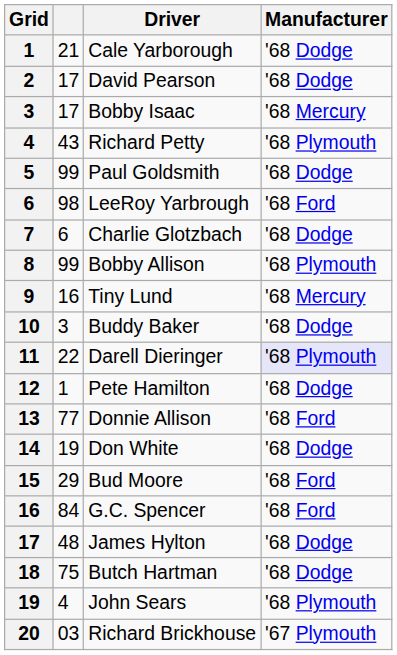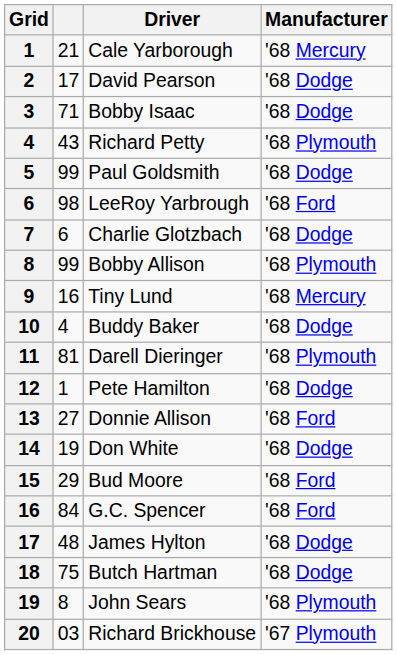 <table class="wikitable">
 <tr>
 <th>Grid</th>
 <th></th>
 <th>Driver</th>
 <th>Manufacturer</th>
 </tr>
 <tr>
 <th>1</th>
 <td>21</td>
 <td>Cale Yarborough</td>
-<td>'68 <a href='#'>Dodge</a></td>
+<td>'68 <a href='#'>Mercury</a></td>
 </tr>
 <tr>
 <th>2</th>
 <td>17</td>
 <td>David Pearson</td>
 <td>'68 <a href='#'>Dodge</a></td>
 </tr>
 <tr>
 <th>3</th>
-<td>17</td>
+<td>71</td>
 <td>Bobby Isaac</td>
-<td>'68 <a href='#'>Mercury</a></td>
+<td>'68 <a href='#'>Dodge</a></td>
 </tr>
 <tr>
 <th>4</th>
 <td>43</td>
 <td>Richard Petty</td>
 <td>'68 <a href='#'>Plymouth</a></td>
 </tr>
 <tr>
 <th>5</th>
 <td>99</td>
 <td>Paul Goldsmith</td>
 <td>'68 <a href='#'>Dodge</a></td>
 </tr>
 <tr>
 <th>6</th>
 <td>98</td>
 <td>LeeRoy Yarbrough</td>
 <td>'68 <a href='#'>Ford</a></td>
 </tr>
 <tr>
 <th>7</th>
 <td>6</td>
 <td>Charlie Glotzbach</td>
 <td>'68 <a href='#'>Dodge</a></td>
 </tr>
 <tr>
 <th>8</th>
 <td>99</td>
 <td>Bobby Allison</td>
 <td>'68 <a href='#'>Plymouth</a></td>
 </tr>
 <tr>
 <th>9</th>
 <td>16</td>
 <td>Tiny Lund</td>
 <td>'68 <a href='#'>Mercury</a></td>
 </tr>
 <tr>
 <th>10</th>
-<td>3</td>
+<td>4</td>
 <td>Buddy Baker</td>
 <td>'68 <a href='#'>Dodge</a></td>
 </tr>
 <tr>
 <th>11</th>
-<td>22</td>
+<td>81</td>
 <td>Darell Dieringer</td>
-<td style="background: lavender;">'68 <a href='#'>Plymouth</a></td>
+<td>'68 <a href='#'>Plymouth</a></td>
 </tr>
 <tr>
 <th>12</th>
 <td>1</td>
 <td>Pete Hamilton</td>
 <td>'68 <a href='#'>Dodge</a></td>
 </tr>
 <tr>
 <th>13</th>
-<td>77</td>
+<td>27</td>
 <td>Donnie Allison</td>
 <td>'68 <a href='#'>Ford</a></td>
 </tr>
 <tr>
 <th>14</th>
 <td>19</td>
 <td>Don White</td>
 <td>'68 <a href='#'>Dodge</a></td>
 </tr>
 <tr>
 <th>15</th>
 <td>29</td>
 <td>Bud Moore</td>
 <td>'68 <a href='#'>Ford</a></td>
 </tr>
 <tr>
 <th>16</th>
 <td>84</td>
 <td>G.C. Spencer</td>
 <td>'68 <a href='#'>Ford</a></td>
 </tr>
 <tr>
 <th>17</th>
 <td>48</td>
 <td>James Hylton</td>
 <td>'68 <a href='#'>Dodge</a></td>
 </tr>
 <tr>
 <th>18</th>
 <td>75</td>
 <td>Butch Hartman</td>
 <td>'68 <a href='#'>Dodge</a></td>
 </tr>
 <tr>
 <th>19</th>
-<td>4</td>
+<td>8</td>
 <td>John Sears</td>
 <td>'68 <a href='#'>Plymouth</a></td>
 </tr>
 <tr>
 <th>20</th>
 <td>03</td>
 <td>Richard Brickhouse</td>
 <td>'67 <a href='#'>Plymouth</a></td>
 </tr>
 </table>
